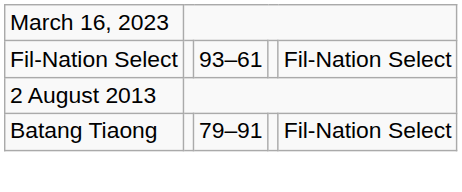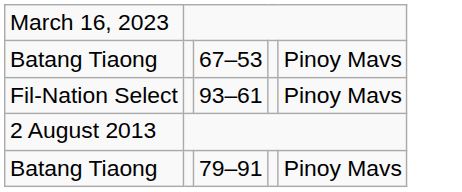 <table class="wikitable">
 <tr>
 <td>March 16, 2023</td>
+</tr>
+<tr>
+<td>Batang Tiaong</td>
+<td></td>
+<td>67–53</td>
+<td></td>
+<td>Pinoy Mavs</td>
 </tr>
 <tr>
 <td>Fil-Nation Select</td>
 <td></td>
 <td>93–61</td>
 <td></td>
-<td>Fil-Nation Select</td>
+<td>Pinoy Mavs</td>
 </tr>
 <tr>
 <td>2 August 2013</td>
 </tr>
 <tr>
 <td>Batang Tiaong</td>
 <td></td>
 <td>79–91</td>
 <td></td>
-<td>Fil-Nation Select</td>
+<td>Pinoy Mavs</td>
 </tr>
 </table>
